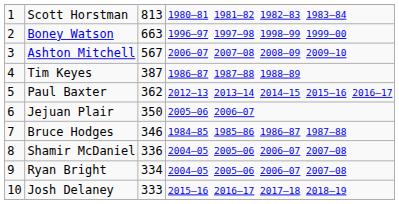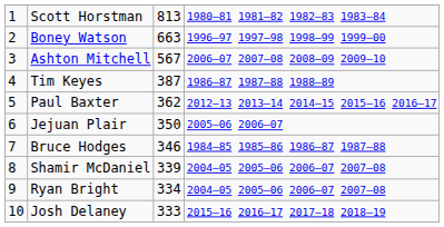 <table class="wikitable">
 <tr>
 </tr>
 <tr>
 <td>1</td>
 <td>Scott Horstman</td>
 <td>813</td>
 <td style="font-size:80%;"><a href='#'>1980–81</a> <a href='#'>1981–82</a> <a href='#'>1982–83</a> <a href='#'>1983–84</a></td>
 </tr>
 <tr>
 <td>2</td>
 <td><a href='#'>Boney Watson</a></td>
 <td>663</td>
 <td style="font-size:80%;"><a href='#'>1996–97</a> <a href='#'>1997–98</a> <a href='#'>1998–99</a> <a href='#'>1999–00</a></td>
 </tr>
 <tr>
 <td>3</td>
 <td><a href='#'>Ashton Mitchell</a></td>
 <td>567</td>
 <td style="font-size:80%;"><a href='#'>2006–07</a> <a href='#'>2007–08</a> <a href='#'>2008–09</a> <a href='#'>2009–10</a></td>
 </tr>
 <tr>
 <td>4</td>
 <td>Tim Keyes</td>
 <td>387</td>
 <td style="font-size:80%;"><a href='#'>1986–87</a> <a href='#'>1987–88</a> <a href='#'>1988–89</a></td>
 </tr>
 <tr>
 <td>5</td>
 <td>Paul Baxter</td>
 <td>362</td>
 <td style="font-size:80%;"><a href='#'>2012–13</a> <a href='#'>2013–14</a> <a href='#'>2014–15</a> <a href='#'>2015–16</a> <a href='#'>2016–17</a></td>
 </tr>
 <tr>
 <td>6</td>
 <td>Jejuan Plair</td>
 <td>350</td>
 <td style="font-size:80%;"><a href='#'>2005–06</a> <a href='#'>2006–07</a></td>
 </tr>
 <tr>
 <td>7</td>
 <td>Bruce Hodges</td>
 <td>346</td>
 <td style="font-size:80%;"><a href='#'>1984–85</a> <a href='#'>1985–86</a> <a href='#'>1986–87</a> <a href='#'>1987–88</a></td>
 </tr>
 <tr>
 <td>8</td>
 <td>Shamir McDaniel</td>
-<td>336</td>
+<td>339</td>
 <td style="font-size:80%;"><a href='#'>2004–05</a> <a href='#'>2005–06</a> <a href='#'>2006–07</a> <a href='#'>2007–08</a></td>
 </tr>
 <tr>
 <td>9</td>
 <td>Ryan Bright</td>
 <td>334</td>
 <td style="font-size:80%;"><a href='#'>2004–05</a> <a href='#'>2005–06</a> <a href='#'>2006–07</a> <a href='#'>2007–08</a></td>
 </tr>
 <tr>
 <td>10</td>
 <td>Josh Delaney</td>
 <td>333</td>
 <td style="font-size:80%;"><a href='#'>2015–16</a> <a href='#'>2016–17</a> <a href='#'>2017–18</a> <a href='#'>2018–19</a></td>
 </tr>
 </table>
